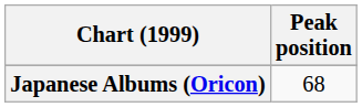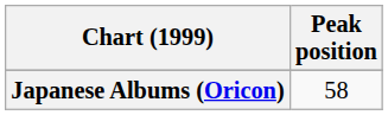 <table class="wikitable sortable plainrowheaders">
 <tr>
 <th>Chart (1999)</th>
 <th>Peak<br>position</th>
 </tr>
 <tr>
 </tr>
 <tr>
 <th scope="row">Japanese Albums (<a href='#'>Oricon</a>)</th>
-<td align="center">68</td>
+<td align="center">58</td>
 </tr>
 </table>
